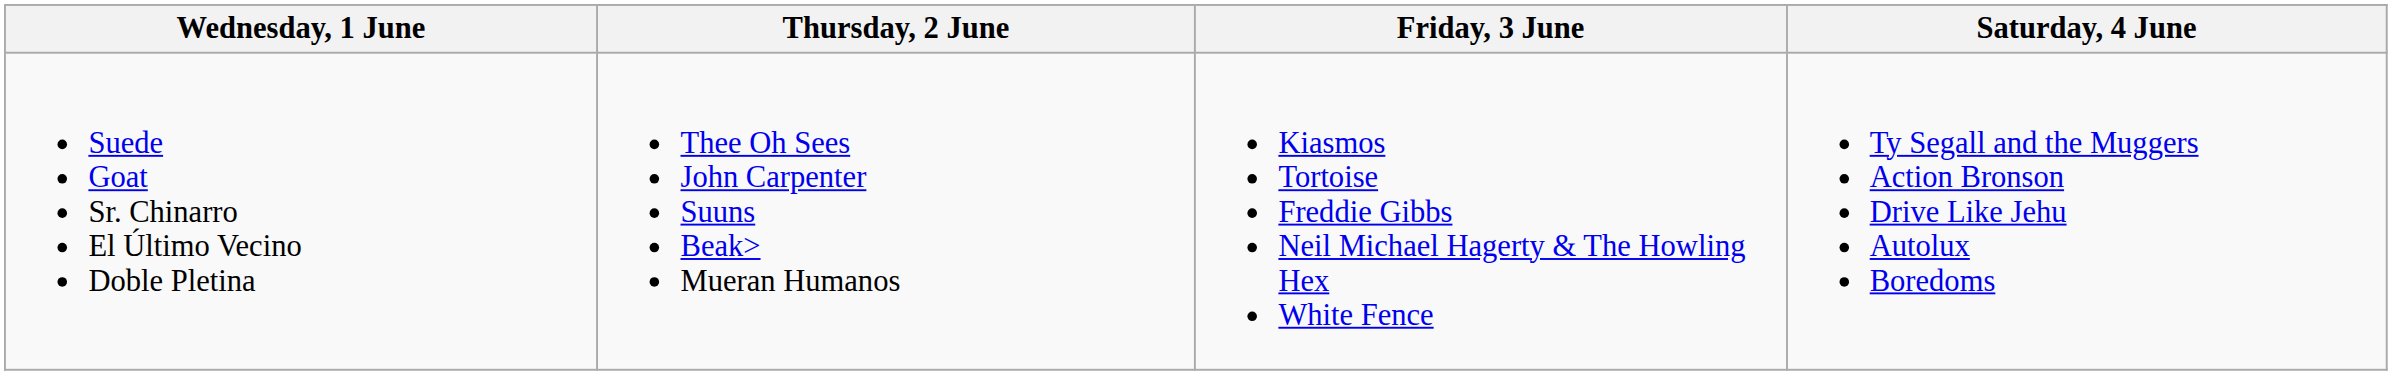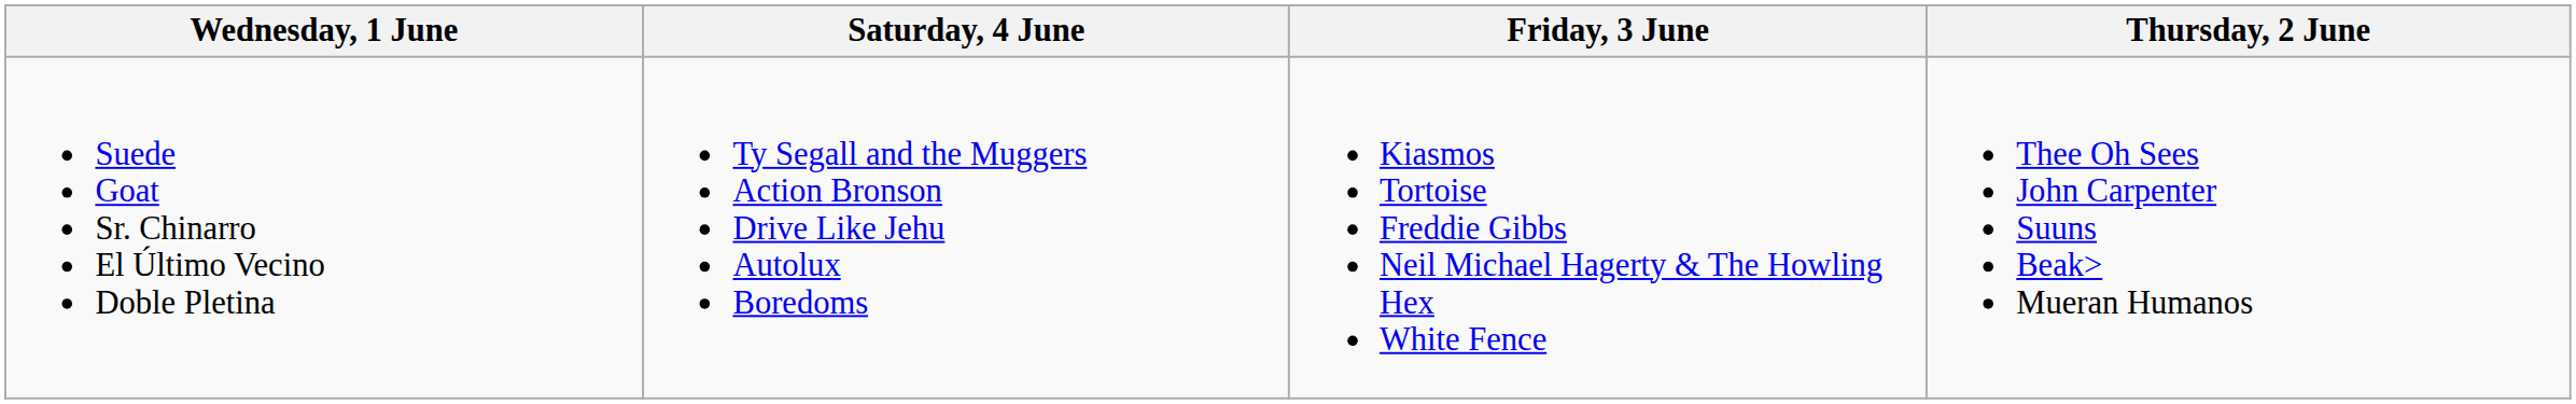 <table class="wikitable">
 <tr>
 <th width="500">Wednesday, 1 June</th>
+<th width="500">Saturday, 4 June</th>
+<th width="500">Friday, 3 June</th>
 <th width="500">Thursday, 2 June</th>
-<th width="500">Friday, 3 June</th>
-<th width="500">Saturday, 4 June</th>
 </tr>
 <tr valign="top">
 <td><br><ul><li><a href='#'>Suede</a></li><li><a href='#'>Goat</a></li><li>Sr. Chinarro</li><li>El Último Vecino</li><li>Doble Pletina</li></ul></td>
+<td><br><ul><li><a href='#'>Ty Segall and the Muggers</a></li><li><a href='#'>Action Bronson</a></li><li><a href='#'>Drive Like Jehu</a></li><li><a href='#'>Autolux</a></li><li><a href='#'>Boredoms</a></li></ul></td>
+<td><br><ul><li><a href='#'>Kiasmos</a></li><li><a href='#'>Tortoise</a></li><li><a href='#'>Freddie Gibbs</a></li><li><a href='#'>Neil Michael Hagerty & The Howling Hex</a></li><li><a href='#'>White Fence</a></li></ul></td>
 <td><br><ul><li><a href='#'>Thee Oh Sees</a></li><li><a href='#'>John Carpenter</a></li><li><a href='#'>Suuns</a></li><li><a href='#'>Beak></a></li><li>Mueran Humanos</li></ul></td>
-<td><br><ul><li><a href='#'>Kiasmos</a></li><li><a href='#'>Tortoise</a></li><li><a href='#'>Freddie Gibbs</a></li><li><a href='#'>Neil Michael Hagerty & The Howling Hex</a></li><li><a href='#'>White Fence</a></li></ul></td>
-<td><br><ul><li><a href='#'>Ty Segall and the Muggers</a></li><li><a href='#'>Action Bronson</a></li><li><a href='#'>Drive Like Jehu</a></li><li><a href='#'>Autolux</a></li><li><a href='#'>Boredoms</a></li></ul></td>
 </tr>
 </table>
